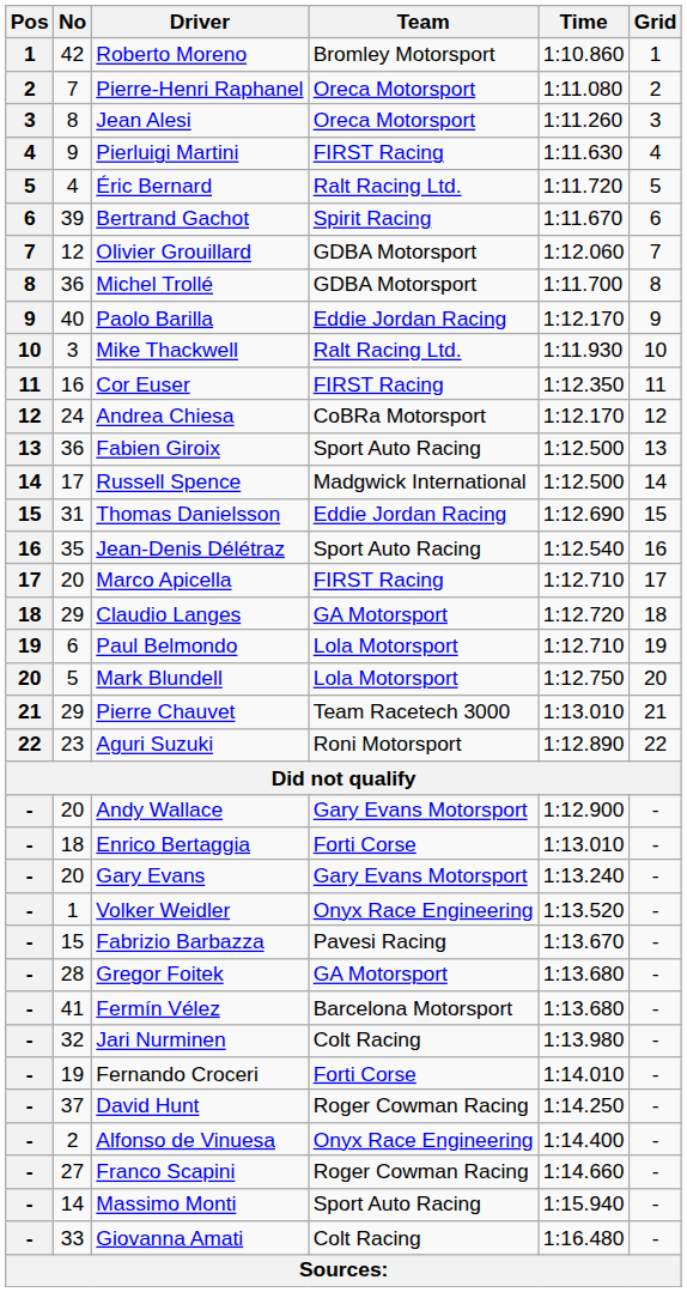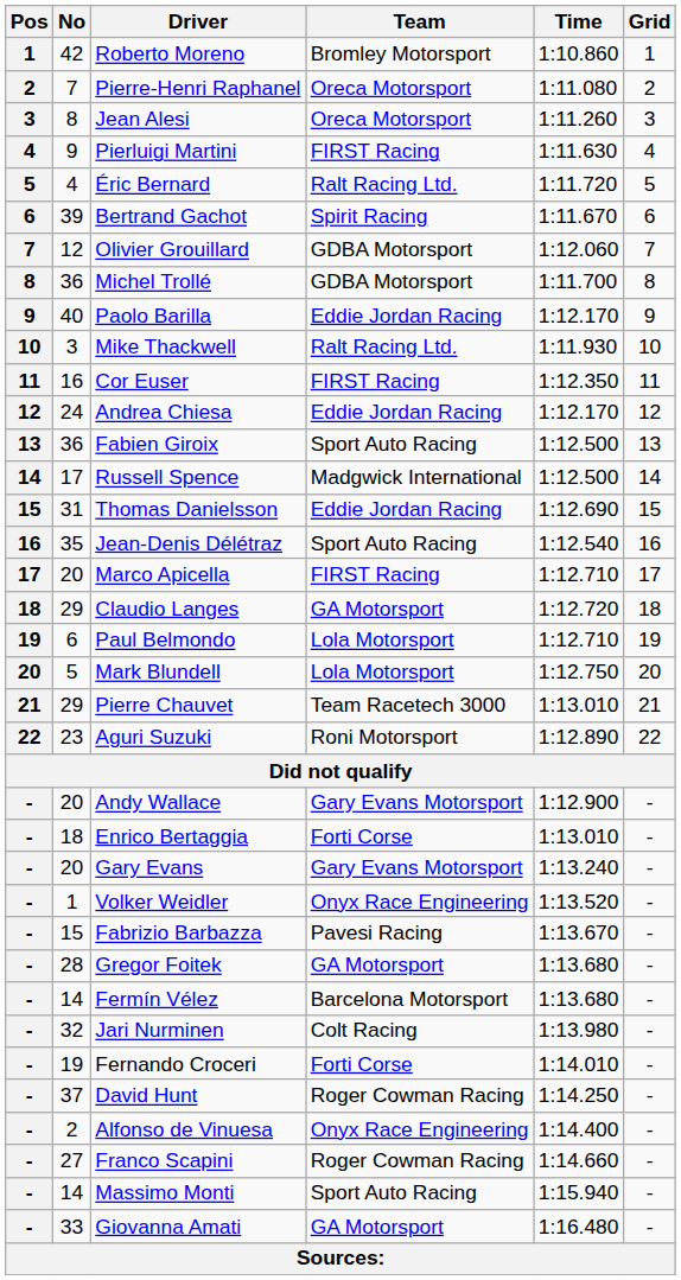 <table class="wikitable" style="font-size: 85%;">
 <tr>
 <th>Pos</th>
 <th>No</th>
 <th>Driver</th>
 <th>Team</th>
 <th>Time</th>
 <th>Grid</th>
 </tr>
 <tr>
 <th>1</th>
 <td align="center">42</td>
 <td> <a href='#'>Roberto Moreno</a></td>
 <td>Bromley Motorsport</td>
 <td>1:10.860</td>
 <td align="center">1</td>
 </tr>
 <tr>
 <th>2</th>
 <td align="center">7</td>
 <td> <a href='#'>Pierre-Henri Raphanel</a></td>
 <td><a href='#'>Oreca Motorsport</a></td>
 <td>1:11.080</td>
 <td align="center">2</td>
 </tr>
 <tr>
 <th>3</th>
 <td align="center">8</td>
 <td> <a href='#'>Jean Alesi</a></td>
 <td><a href='#'>Oreca Motorsport</a></td>
 <td>1:11.260</td>
 <td align="center">3</td>
 </tr>
 <tr>
 <th>4</th>
 <td align="center">9</td>
 <td> <a href='#'>Pierluigi Martini</a></td>
 <td><a href='#'>FIRST Racing</a></td>
 <td>1:11.630</td>
 <td align="center">4</td>
 </tr>
 <tr>
 <th>5</th>
 <td align="center">4</td>
 <td> <a href='#'>Éric Bernard</a></td>
 <td><a href='#'>Ralt Racing Ltd.</a></td>
 <td>1:11.720</td>
 <td align="center">5</td>
 </tr>
 <tr>
 <th>6</th>
 <td align="center">39</td>
 <td> <a href='#'>Bertrand Gachot</a></td>
 <td><a href='#'>Spirit Racing</a></td>
 <td>1:11.670</td>
 <td align="center">6</td>
 </tr>
 <tr>
 <th>7</th>
 <td align="center">12</td>
 <td> <a href='#'>Olivier Grouillard</a></td>
 <td>GDBA Motorsport</td>
 <td>1:12.060</td>
 <td align="center">7</td>
 </tr>
 <tr>
 <th>8</th>
 <td align="center">36</td>
 <td> <a href='#'>Michel Trollé</a></td>
 <td>GDBA Motorsport</td>
 <td>1:11.700</td>
 <td align="center">8</td>
 </tr>
 <tr>
 <th>9</th>
 <td align="center">40</td>
 <td> <a href='#'>Paolo Barilla</a></td>
 <td><a href='#'>Eddie Jordan Racing</a></td>
 <td>1:12.170</td>
 <td align="center">9</td>
 </tr>
 <tr>
 <th>10</th>
 <td align="center">3</td>
 <td> <a href='#'>Mike Thackwell</a></td>
 <td><a href='#'>Ralt Racing Ltd.</a></td>
 <td>1:11.930</td>
 <td align="center">10</td>
 </tr>
 <tr>
 <th>11</th>
 <td align="center">16</td>
 <td> <a href='#'>Cor Euser</a></td>
 <td><a href='#'>FIRST Racing</a></td>
 <td>1:12.350</td>
 <td align="center">11</td>
 </tr>
 <tr>
 <th>12</th>
 <td align="center">24</td>
 <td> <a href='#'>Andrea Chiesa</a></td>
-<td>CoBRa Motorsport</td>
+<td><a href='#'>Eddie Jordan Racing</a></td>
 <td>1:12.170</td>
 <td align="center">12</td>
 </tr>
 <tr>
 <th>13</th>
 <td align="center">36</td>
 <td> <a href='#'>Fabien Giroix</a></td>
 <td>Sport Auto Racing</td>
 <td>1:12.500</td>
 <td align="center">13</td>
 </tr>
 <tr>
 <th>14</th>
 <td align="center">17</td>
 <td> <a href='#'>Russell Spence</a></td>
 <td>Madgwick International</td>
 <td>1:12.500</td>
 <td align="center">14</td>
 </tr>
 <tr>
 <th>15</th>
 <td align="center">31</td>
 <td> <a href='#'>Thomas Danielsson</a></td>
 <td><a href='#'>Eddie Jordan Racing</a></td>
 <td>1:12.690</td>
 <td align="center">15</td>
 </tr>
 <tr>
 <th>16</th>
 <td align="center">35</td>
 <td> <a href='#'>Jean-Denis Délétraz</a></td>
 <td>Sport Auto Racing</td>
 <td>1:12.540</td>
 <td align="center">16</td>
 </tr>
 <tr>
 <th>17</th>
 <td align="center">20</td>
 <td> <a href='#'>Marco Apicella</a></td>
 <td><a href='#'>FIRST Racing</a></td>
 <td>1:12.710</td>
 <td align="center">17</td>
 </tr>
 <tr>
 <th>18</th>
 <td align="center">29</td>
 <td> <a href='#'>Claudio Langes</a></td>
 <td><a href='#'>GA Motorsport</a></td>
 <td>1:12.720</td>
 <td align="center">18</td>
 </tr>
 <tr>
 <th>19</th>
 <td align="center">6</td>
 <td> <a href='#'>Paul Belmondo</a></td>
 <td><a href='#'>Lola Motorsport</a></td>
 <td>1:12.710</td>
 <td align="center">19</td>
 </tr>
 <tr>
 <th>20</th>
 <td align="center">5</td>
 <td> <a href='#'>Mark Blundell</a></td>
 <td><a href='#'>Lola Motorsport</a></td>
 <td>1:12.750</td>
 <td align="center">20</td>
 </tr>
 <tr>
 <th>21</th>
 <td align="center">29</td>
 <td> <a href='#'>Pierre Chauvet</a></td>
 <td>Team Racetech 3000</td>
 <td>1:13.010</td>
 <td align="center">21</td>
 </tr>
 <tr>
 <th>22</th>
 <td align="center">23</td>
 <td> <a href='#'>Aguri Suzuki</a></td>
 <td>Roni Motorsport</td>
 <td>1:12.890</td>
 <td align="center">22</td>
 </tr>
 <tr>
 <th colspan="6">Did not qualify</th>
 </tr>
 <tr>
 <th>-</th>
 <td align="center">20</td>
 <td> <a href='#'>Andy Wallace</a></td>
 <td><a href='#'>Gary Evans Motorsport</a></td>
 <td>1:12.900</td>
 <td align="center">-</td>
 </tr>
 <tr>
 <th>-</th>
 <td align="center">18</td>
 <td> <a href='#'>Enrico Bertaggia</a></td>
 <td><a href='#'>Forti Corse</a></td>
 <td>1:13.010</td>
 <td align="center">-</td>
 </tr>
 <tr>
 <th>-</th>
 <td align="center">20</td>
 <td> <a href='#'>Gary Evans</a></td>
 <td><a href='#'>Gary Evans Motorsport</a></td>
 <td>1:13.240</td>
 <td align="center">-</td>
 </tr>
 <tr>
 <th>-</th>
 <td align="center">1</td>
 <td> <a href='#'>Volker Weidler</a></td>
 <td><a href='#'>Onyx Race Engineering</a></td>
 <td>1:13.520</td>
 <td align="center">-</td>
 </tr>
 <tr>
 <th>-</th>
 <td align="center">15</td>
 <td> <a href='#'>Fabrizio Barbazza</a></td>
 <td>Pavesi Racing</td>
 <td>1:13.670</td>
 <td align="center">-</td>
 </tr>
 <tr>
 <th>-</th>
 <td align="center">28</td>
 <td> <a href='#'>Gregor Foitek</a></td>
 <td><a href='#'>GA Motorsport</a></td>
 <td>1:13.680</td>
 <td align="center">-</td>
 </tr>
 <tr>
 <th>-</th>
-<td align="center">41</td>
+<td align="center">14</td>
 <td> <a href='#'>Fermín Vélez</a></td>
 <td>Barcelona Motorsport</td>
 <td>1:13.680</td>
 <td align="center">-</td>
 </tr>
 <tr>
 <th>-</th>
 <td align="center">32</td>
 <td> <a href='#'>Jari Nurminen</a></td>
 <td>Colt Racing</td>
 <td>1:13.980</td>
 <td align="center">-</td>
 </tr>
 <tr>
 <th>-</th>
 <td align="center">19</td>
 <td> Fernando Croceri</td>
 <td><a href='#'>Forti Corse</a></td>
 <td>1:14.010</td>
 <td align="center">-</td>
 </tr>
 <tr>
 <th>-</th>
 <td align="center">37</td>
 <td> <a href='#'>David Hunt</a></td>
 <td>Roger Cowman Racing</td>
 <td>1:14.250</td>
 <td align="center">-</td>
 </tr>
 <tr>
 <th>-</th>
 <td align="center">2</td>
 <td> <a href='#'>Alfonso de Vinuesa</a></td>
 <td><a href='#'>Onyx Race Engineering</a></td>
 <td>1:14.400</td>
 <td align="center">-</td>
 </tr>
 <tr>
 <th>-</th>
 <td align="center">27</td>
 <td> <a href='#'>Franco Scapini</a></td>
 <td>Roger Cowman Racing</td>
 <td>1:14.660</td>
 <td align="center">-</td>
 </tr>
 <tr>
 <th>-</th>
 <td align="center">14</td>
 <td> <a href='#'>Massimo Monti</a></td>
 <td>Sport Auto Racing</td>
 <td>1:15.940</td>
 <td align="center">-</td>
 </tr>
 <tr>
 <th>-</th>
 <td align="center">33</td>
 <td> <a href='#'>Giovanna Amati</a></td>
-<td>Colt Racing</td>
+<td><a href='#'>GA Motorsport</a></td>
 <td>1:16.480</td>
 <td align="center">-</td>
 </tr>
 <tr>
 <th colspan="9">Sources:</th>
 </tr>
 </table>
